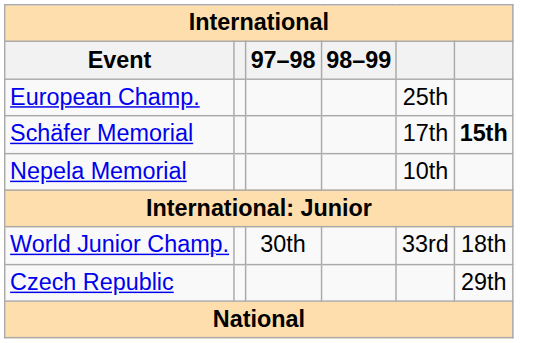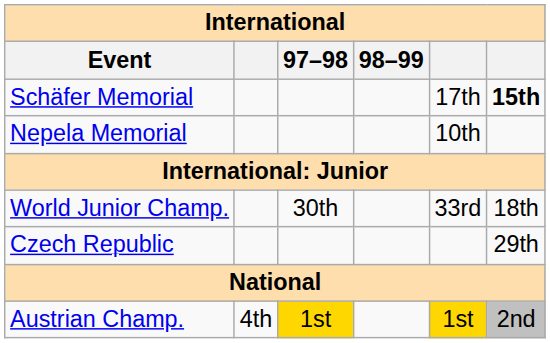 <table class="wikitable" style="text-align:center">
 <tr>
 <th style="background-color: #ffdead; " colspan=6 align=center>International</th>
 </tr>
 <tr>
 <th>Event</th>
 <th></th>
 <th>97–98</th>
 <th>98–99</th>
 <th></th>
 <th></th>
-</tr>
-<tr>
-<td align=left><a href='#'>European Champ.</a></td>
-<td></td>
-<td></td>
-<td></td>
-<td>25th</td>
-<td></td>
 </tr>
 <tr>
 <td align=left><a href='#'>Schäfer Memorial</a></td>
 <td></td>
 <td></td>
 <td></td>
 <td>17th</td>
 <td><strong>15th</strong></td>
 </tr>
 <tr>
 <td align=left><a href='#'>Nepela Memorial</a></td>
 <td></td>
 <td></td>
 <td></td>
 <td>10th</td>
 <td></td>
 </tr>
 <tr>
 <th style="background-color: #ffdead; " colspan=6 align=center>International: Junior</th>
 </tr>
 <tr>
 <td align=left><a href='#'>World Junior Champ.</a></td>
 <td></td>
 <td>30th</td>
 <td></td>
 <td>33rd</td>
 <td>18th</td>
 </tr>
 <tr>
 <td align=left> <a href='#'>Czech Republic</a></td>
 <td></td>
 <td></td>
 <td></td>
 <td></td>
 <td>29th</td>
 </tr>
 <tr>
 <th style="background-color: #ffdead; " colspan=6 align=center>National</th>
 </tr>
+<tr>
+<td align=left><a href='#'>Austrian Champ.</a></td>
+<td>4th</td>
+<td bgcolor=gold>1st</td>
+<td></td>
+<td bgcolor=gold>1st</td>
+<td bgcolor=silver>2nd</td>
+</tr>
 </table>
